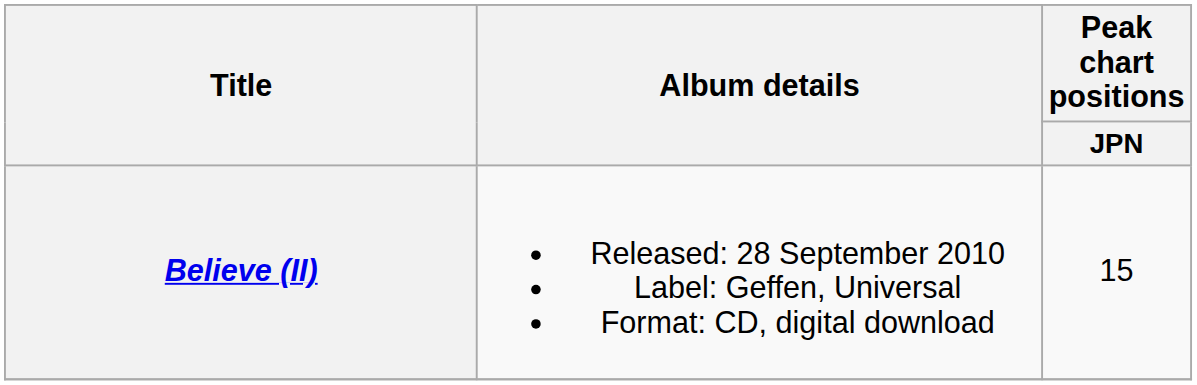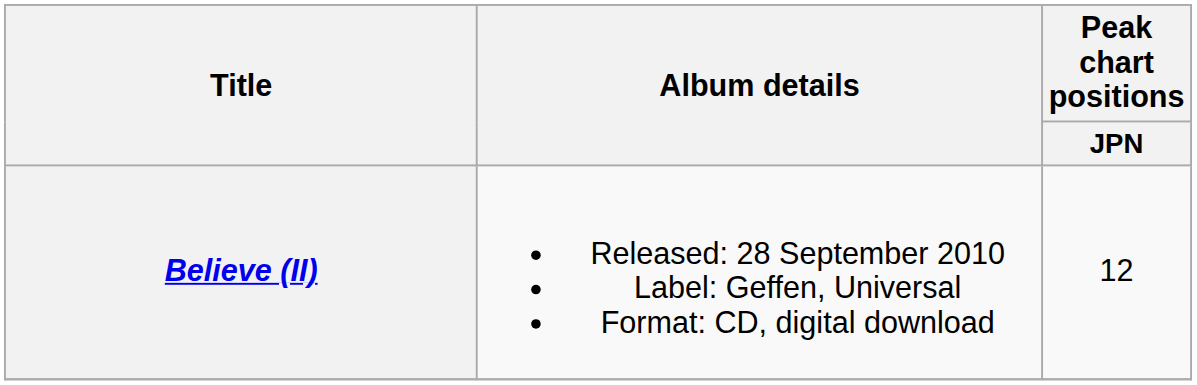 <table class="wikitable plainrowheaders" style="text-align:center;">
 <tr>
 <th scope="col" rowspan="2" style="width:15em;">Title</th>
 <th scope="col" rowspan="2" style="width:18em;">Album details</th>
 <th scope="col">Peak chart positions</th>
 </tr>
 <tr>
 <th scope="col" style="width:3em;font-size:90%;">JPN<br></th>
 </tr>
 <tr>
 <th scope="row"><em><a href='#'>Believe (II)</a></em></th>
 <td><br><ul><li>Released: 28 September 2010</li><li>Label: Geffen, Universal</li><li>Format: CD, digital download</li></ul></td>
-<td>15</td>
+<td>12</td>
 </tr>
 <tr>
 </tr>
 </table>
